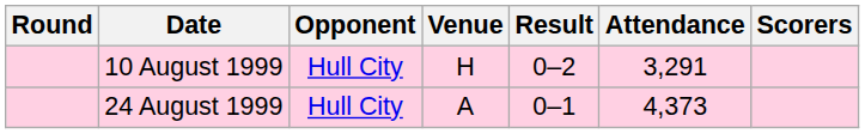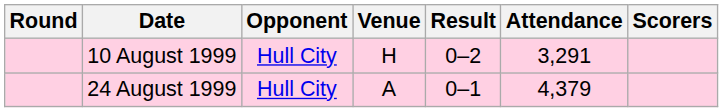 <table class= "wikitable sortable" style="text-align:center">
 <tr>
 <th>Round</th>
 <th>Date</th>
 <th>Opponent</th>
 <th>Venue</th>
 <th>Result</th>
 <th>Attendance</th>
 <th>Scorers</th>
 </tr>
 <tr style="background: #ffd0e3;">
 <td></td>
 <td>10 August 1999</td>
 <td><a href='#'>Hull City</a></td>
 <td>H</td>
 <td>0–2</td>
 <td>3,291</td>
 <td></td>
 </tr>
 <tr style="background: #ffd0e3;">
 <td></td>
 <td>24 August 1999</td>
 <td><a href='#'>Hull City</a></td>
 <td>A</td>
 <td>0–1</td>
-<td>4,373</td>
+<td>4,379</td>
 <td></td>
 </tr>
 </table>
